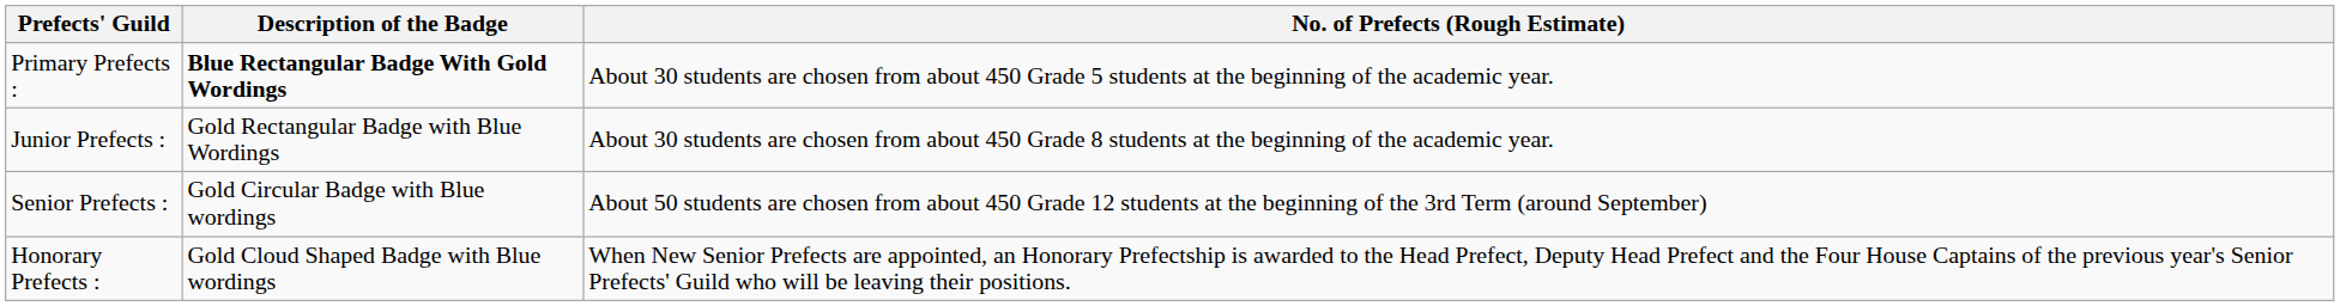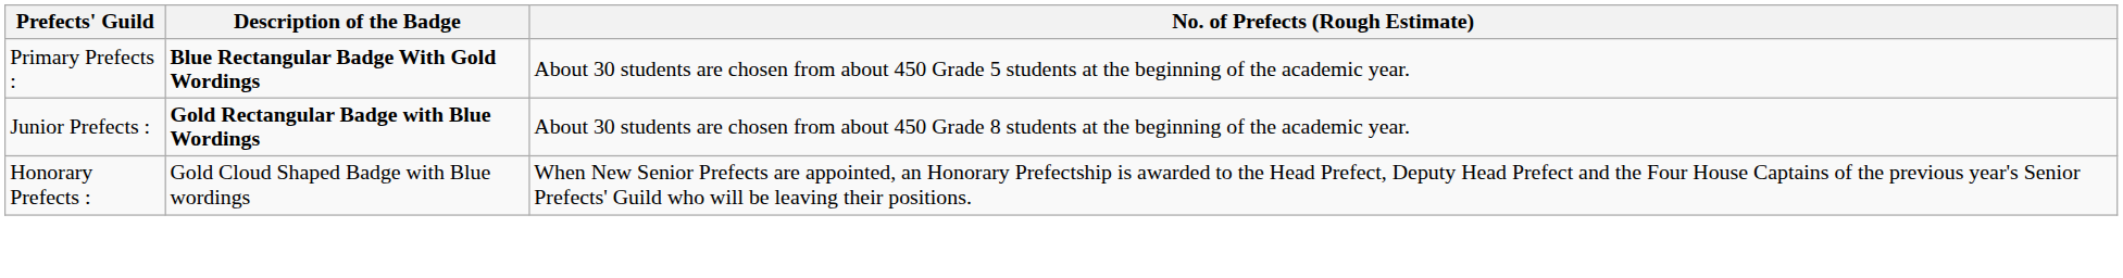 <table class="wikitable">
 <tr>
 <th>Prefects' Guild</th>
 <th>Description of the Badge</th>
 <th>No. of Prefects (Rough Estimate)</th>
 </tr>
 <tr>
 <td>Primary Prefects :</td>
 <td><strong>Blue Rectangular Badge With Gold Wordings</strong></td>
 <td>About 30 students are chosen from about 450 Grade  5 students at the beginning of the academic year.</td>
 </tr>
 <tr>
 <td>Junior  Prefects :</td>
-<td>Gold Rectangular Badge with Blue Wordings</td>
+<td><strong>Gold Rectangular Badge with Blue Wordings</strong></td>
 <td>About 30 students are chosen from about 450 Grade  8 students at the beginning of the academic year.</td>
-</tr>
-<tr>
-<td>Senior  Prefects :</td>
-<td>Gold Circular Badge with Blue wordings</td>
-<td>About 50 students are chosen from about 450 Grade 12 students at the beginning of the 3rd Term (around September)</td>
 </tr>
 <tr>
 <td>Honorary Prefects :</td>
 <td>Gold Cloud Shaped Badge with Blue wordings</td>
 <td>When New Senior Prefects are appointed, an Honorary Prefectship is awarded to the Head Prefect, Deputy Head Prefect and the Four House Captains of the previous year's Senior Prefects' Guild who will be leaving their positions.</td>
 </tr>
 </table>
